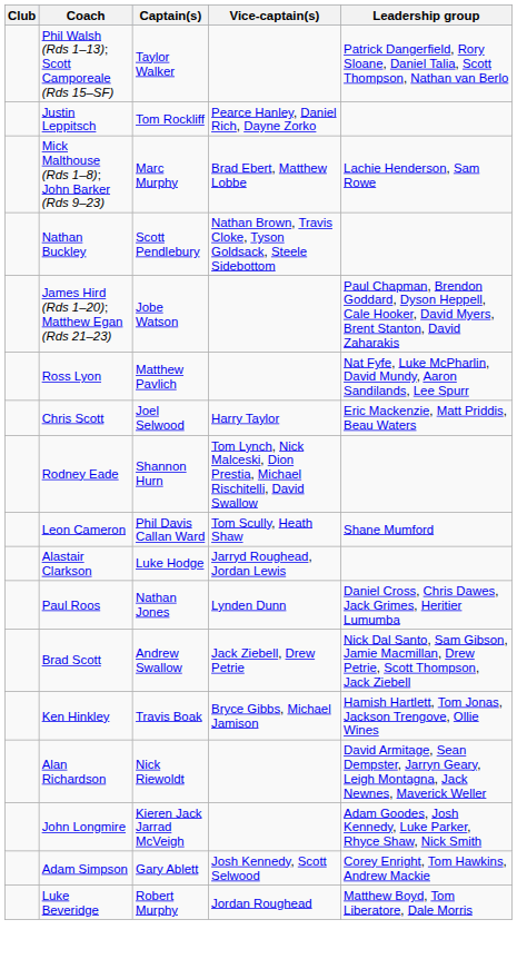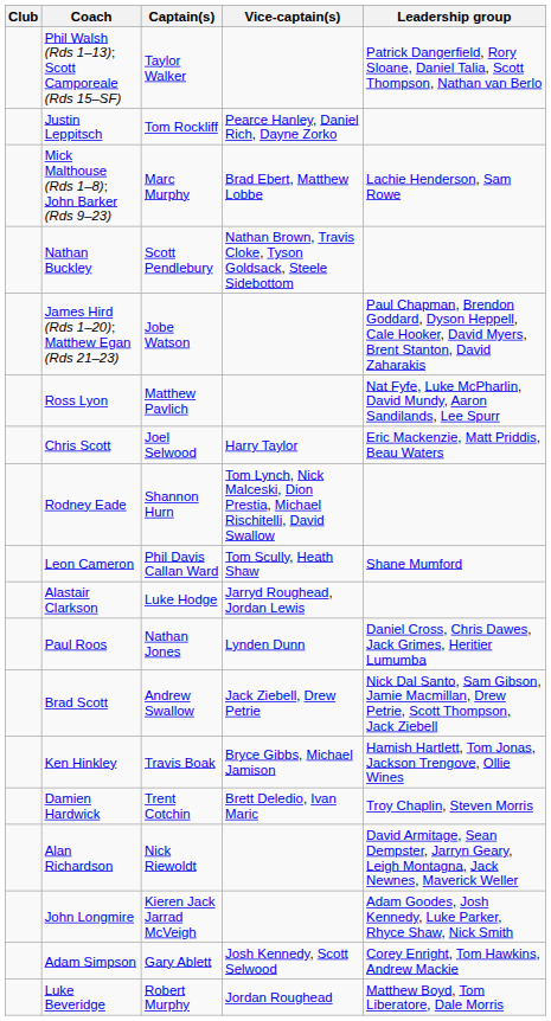 <table class="wikitable"  style="font-size:95%;">
 <tr style="background:#C1D8FF;">
 <th>Club</th>
 <th>Coach</th>
 <th>Captain(s)</th>
 <th>Vice-captain(s)</th>
 <th>Leadership group</th>
 </tr>
 <tr>
 <td></td>
 <td><a href='#'>Phil Walsh</a> <em>(Rds 1–13)</em>;<br><a href='#'>Scott Camporeale</a> <em>(Rds 15–SF)</em></td>
 <td><a href='#'>Taylor Walker</a></td>
 <td></td>
 <td><a href='#'>Patrick Dangerfield</a>, <a href='#'>Rory Sloane</a>, <a href='#'>Daniel Talia</a>, <a href='#'>Scott Thompson</a>, <a href='#'>Nathan van Berlo</a></td>
 </tr>
 <tr>
 <td></td>
 <td><a href='#'>Justin Leppitsch</a></td>
 <td><a href='#'>Tom Rockliff</a></td>
 <td><a href='#'>Pearce Hanley</a>, <a href='#'>Daniel Rich</a>, <a href='#'>Dayne Zorko</a></td>
 <td></td>
 </tr>
 <tr>
 <td></td>
 <td><a href='#'>Mick Malthouse</a> <em>(Rds 1–8)</em>;<br><a href='#'>John Barker</a> <em>(Rds 9–23)</em></td>
 <td><a href='#'>Marc Murphy</a></td>
 <td><a href='#'>Brad Ebert</a>, <a href='#'>Matthew Lobbe</a></td>
 <td><a href='#'>Lachie Henderson</a>, <a href='#'>Sam Rowe</a></td>
 </tr>
 <tr>
 <td></td>
 <td><a href='#'>Nathan Buckley</a></td>
 <td><a href='#'>Scott Pendlebury</a></td>
 <td><a href='#'>Nathan Brown</a>, <a href='#'>Travis Cloke</a>, <a href='#'>Tyson Goldsack</a>, <a href='#'>Steele Sidebottom</a></td>
 <td></td>
 </tr>
 <tr>
 <td></td>
 <td><a href='#'>James Hird</a> <em>(Rds 1–20)</em>;<br><a href='#'>Matthew Egan</a> <em>(Rds 21–23)</em></td>
 <td><a href='#'>Jobe Watson</a></td>
 <td></td>
 <td><a href='#'>Paul Chapman</a>, <a href='#'>Brendon Goddard</a>, <a href='#'>Dyson Heppell</a>, <a href='#'>Cale Hooker</a>, <a href='#'>David Myers</a>, <a href='#'>Brent Stanton</a>, <a href='#'>David Zaharakis</a></td>
 </tr>
 <tr>
 <td></td>
 <td><a href='#'>Ross Lyon</a></td>
 <td><a href='#'>Matthew Pavlich</a></td>
 <td></td>
 <td><a href='#'>Nat Fyfe</a>, <a href='#'>Luke McPharlin</a>, <a href='#'>David Mundy</a>, <a href='#'>Aaron Sandilands</a>, <a href='#'>Lee Spurr</a></td>
 </tr>
 <tr>
 <td></td>
 <td><a href='#'>Chris Scott</a></td>
 <td><a href='#'>Joel Selwood</a></td>
 <td><a href='#'>Harry Taylor</a></td>
 <td><a href='#'>Eric Mackenzie</a>, <a href='#'>Matt Priddis</a>, <a href='#'>Beau Waters</a></td>
 </tr>
 <tr>
 <td></td>
 <td><a href='#'>Rodney Eade</a></td>
 <td><a href='#'>Shannon Hurn</a></td>
 <td><a href='#'>Tom Lynch</a>, <a href='#'>Nick Malceski</a>, <a href='#'>Dion Prestia</a>, <a href='#'>Michael Rischitelli</a>, <a href='#'>David Swallow</a></td>
 <td></td>
 </tr>
 <tr>
 <td></td>
 <td><a href='#'>Leon Cameron</a></td>
 <td><a href='#'>Phil Davis</a><br> <a href='#'>Callan Ward</a></td>
 <td><a href='#'>Tom Scully</a>, <a href='#'>Heath Shaw</a></td>
 <td><a href='#'>Shane Mumford</a></td>
 </tr>
 <tr>
 <td></td>
 <td><a href='#'>Alastair Clarkson</a></td>
 <td><a href='#'>Luke Hodge</a></td>
 <td><a href='#'>Jarryd Roughead</a>, <a href='#'>Jordan Lewis</a></td>
 <td></td>
 </tr>
 <tr>
 <td></td>
 <td><a href='#'>Paul Roos</a></td>
 <td><a href='#'>Nathan Jones</a></td>
 <td><a href='#'>Lynden Dunn</a></td>
 <td><a href='#'>Daniel Cross</a>, <a href='#'>Chris Dawes</a>, <a href='#'>Jack Grimes</a>, <a href='#'>Heritier Lumumba</a></td>
 </tr>
 <tr>
 <td></td>
 <td><a href='#'>Brad Scott</a></td>
 <td><a href='#'>Andrew Swallow</a></td>
 <td><a href='#'>Jack Ziebell</a>, <a href='#'>Drew Petrie</a></td>
 <td><a href='#'>Nick Dal Santo</a>, <a href='#'>Sam Gibson</a>, <a href='#'>Jamie Macmillan</a>, <a href='#'>Drew Petrie</a>, <a href='#'>Scott Thompson</a>, <a href='#'>Jack Ziebell</a></td>
 </tr>
 <tr>
 <td></td>
 <td><a href='#'>Ken Hinkley</a></td>
 <td><a href='#'>Travis Boak</a></td>
 <td><a href='#'>Bryce Gibbs</a>, <a href='#'>Michael Jamison</a></td>
 <td><a href='#'>Hamish Hartlett</a>, <a href='#'>Tom Jonas</a>, <a href='#'>Jackson Trengove</a>, <a href='#'>Ollie Wines</a></td>
 </tr>
 <tr>
 <td></td>
+<td><a href='#'>Damien Hardwick</a></td>
+<td><a href='#'>Trent Cotchin</a></td>
+<td><a href='#'>Brett Deledio</a>, <a href='#'>Ivan Maric</a></td>
+<td><a href='#'>Troy Chaplin</a>, <a href='#'>Steven Morris</a></td>
+</tr>
+<tr>
+<td></td>
 <td><a href='#'>Alan Richardson</a></td>
 <td><a href='#'>Nick Riewoldt</a></td>
 <td></td>
 <td><a href='#'>David Armitage</a>, <a href='#'>Sean Dempster</a>, <a href='#'>Jarryn Geary</a>, <a href='#'>Leigh Montagna</a>, <a href='#'>Jack Newnes</a>, <a href='#'>Maverick Weller</a></td>
 </tr>
 <tr>
 <td></td>
 <td><a href='#'>John Longmire</a></td>
 <td><a href='#'>Kieren Jack</a><br> <a href='#'>Jarrad McVeigh</a></td>
 <td></td>
 <td><a href='#'>Adam Goodes</a>, <a href='#'>Josh Kennedy</a>, <a href='#'>Luke Parker</a>, <a href='#'>Rhyce Shaw</a>, <a href='#'>Nick Smith</a></td>
 </tr>
 <tr>
 <td></td>
 <td><a href='#'>Adam Simpson</a></td>
 <td><a href='#'>Gary Ablett</a></td>
 <td><a href='#'>Josh Kennedy</a>, <a href='#'>Scott Selwood</a></td>
 <td><a href='#'>Corey Enright</a>, <a href='#'>Tom Hawkins</a>, <a href='#'>Andrew Mackie</a></td>
 </tr>
 <tr>
 <td></td>
 <td><a href='#'>Luke Beveridge</a></td>
 <td><a href='#'>Robert Murphy</a></td>
 <td><a href='#'>Jordan Roughead</a></td>
 <td><a href='#'>Matthew Boyd</a>, <a href='#'>Tom Liberatore</a>, <a href='#'>Dale Morris</a></td>
 </tr>
 </table>
